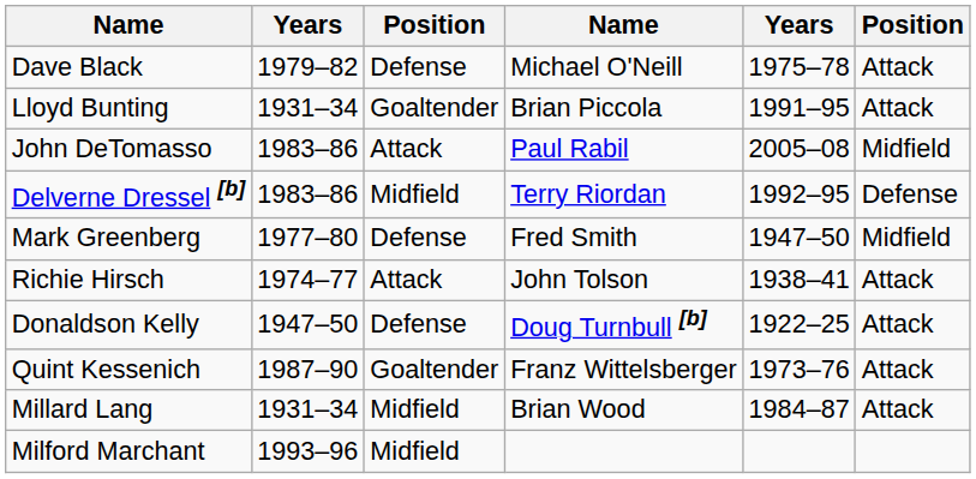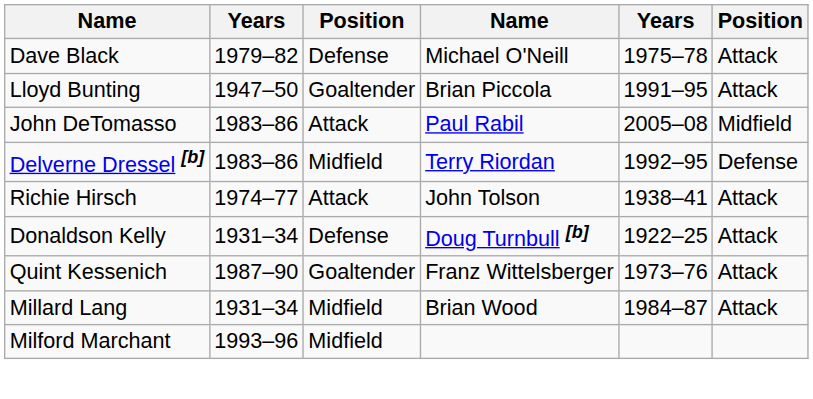 <table class="wikitable">
 <tr>
 <th>Name</th>
 <th>Years</th>
 <th>Position</th>
 <th>Name</th>
 <th>Years</th>
 <th>Position</th>
 </tr>
 <tr>
 <td>Dave Black</td>
 <td>1979–82</td>
 <td>Defense</td>
 <td>Michael O'Neill</td>
 <td>1975–78</td>
 <td>Attack</td>
 </tr>
 <tr>
 <td>Lloyd Bunting</td>
-<td>1931–34</td>
+<td>1947–50</td>
 <td>Goaltender</td>
 <td>Brian Piccola</td>
 <td>1991–95</td>
 <td>Attack</td>
 </tr>
 <tr>
 <td>John DeTomasso</td>
 <td>1983–86</td>
 <td>Attack</td>
 <td><a href='#'>Paul Rabil</a></td>
 <td>2005–08</td>
 <td>Midfield</td>
 </tr>
 <tr>
 <td><a href='#'>Delverne Dressel</a> <sup><strong><em>[b]</em></strong></sup></td>
 <td>1983–86</td>
 <td>Midfield</td>
 <td><a href='#'>Terry Riordan</a></td>
 <td>1992–95</td>
 <td>Defense</td>
 </tr>
 <tr>
-<td>Mark Greenberg</td>
-<td>1977–80</td>
-<td>Defense</td>
-<td>Fred Smith</td>
-<td>1947–50</td>
-<td>Midfield</td>
-</tr>
-<tr>
 <td>Richie Hirsch</td>
 <td>1974–77</td>
 <td>Attack</td>
 <td>John Tolson</td>
 <td>1938–41</td>
 <td>Attack</td>
 </tr>
 <tr>
 <td>Donaldson Kelly</td>
-<td>1947–50</td>
+<td>1931–34</td>
 <td>Defense</td>
 <td><a href='#'>Doug Turnbull</a> <sup><strong><em>[b]</em></strong></sup></td>
 <td>1922–25</td>
 <td>Attack</td>
 </tr>
 <tr>
 <td>Quint Kessenich</td>
 <td>1987–90</td>
 <td>Goaltender</td>
 <td>Franz Wittelsberger</td>
 <td>1973–76</td>
 <td>Attack</td>
 </tr>
 <tr>
 <td>Millard Lang</td>
 <td>1931–34</td>
 <td>Midfield</td>
 <td>Brian Wood</td>
 <td>1984–87</td>
 <td>Attack</td>
 </tr>
 <tr>
 <td>Milford Marchant</td>
 <td>1993–96</td>
 <td>Midfield</td>
 <td></td>
 <td></td>
 <td></td>
 </tr>
 </table>
